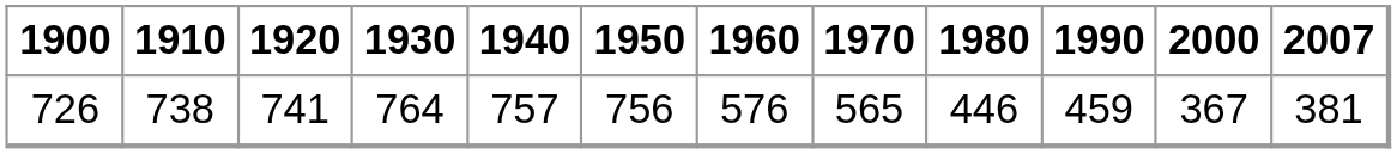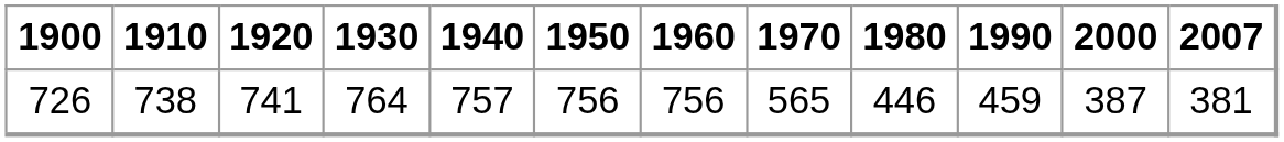 <table align="center" rules="all" cellspacing="0" cellpadding="4" style="border: 1px solid #999; border-right: 2px solid #999; border-bottom:2px solid #999">
 <tr>
 <th>1900</th>
 <th>1910</th>
 <th>1920</th>
 <th>1930</th>
 <th>1940</th>
 <th>1950</th>
 <th>1960</th>
 <th>1970</th>
 <th>1980</th>
 <th>1990</th>
 <th>2000</th>
 <th>2007</th>
 </tr>
 <tr>
 <td align=center>726</td>
 <td align=center>738</td>
 <td align=center>741</td>
 <td align=center>764</td>
 <td align=center>757</td>
 <td align=center>756</td>
-<td align=center>576</td>
+<td align=center>756</td>
 <td align=center>565</td>
 <td align=center>446</td>
 <td align=center>459</td>
-<td align=center>367</td>
+<td align=center>387</td>
 <td align=center>381</td>
 </tr>
 </table>
